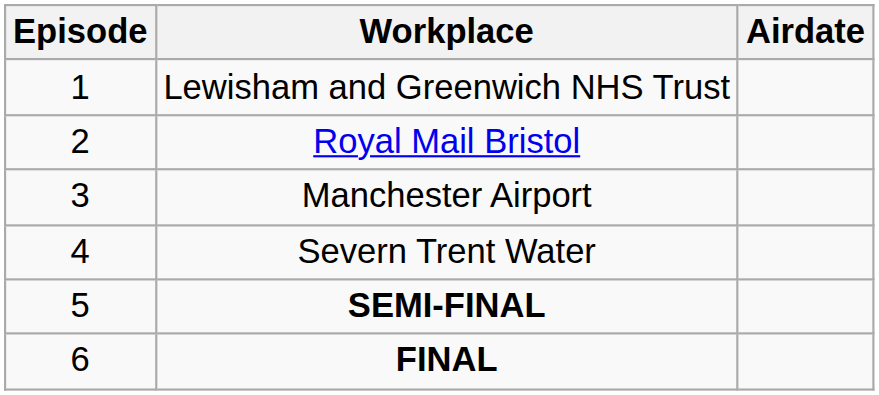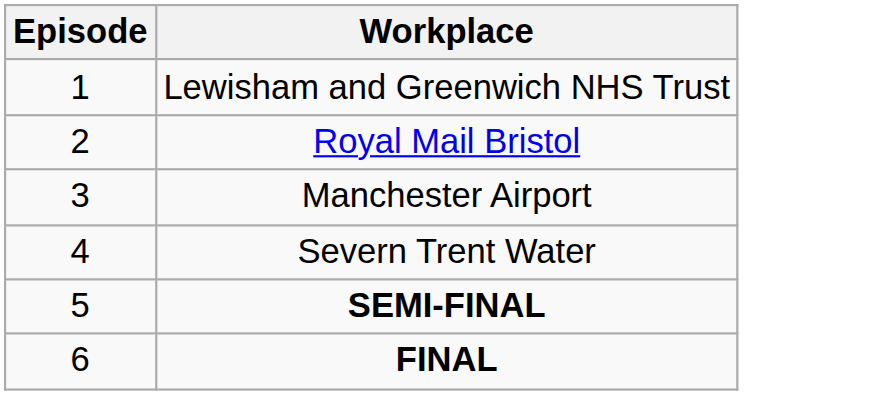 <table class="wikitable" style="text-align:center;">
 <tr>
 <th>Episode</th>
 <th>Workplace</th>
-<th>Airdate</th>
 </tr>
 <tr>
 <td>1</td>
 <td>Lewisham and Greenwich NHS Trust </td>
-<td></td>
 </tr>
 <tr>
 <td>2</td>
 <td><a href='#'>Royal Mail Bristol</a></td>
-<td></td>
 </tr>
 <tr>
 <td>3</td>
 <td>Manchester Airport </td>
-<td></td>
 </tr>
 <tr>
 <td>4</td>
 <td>Severn Trent Water </td>
-<td></td>
 </tr>
 <tr>
 <td>5</td>
 <td><strong>SEMI-FINAL</strong></td>
-<td></td>
 </tr>
 <tr>
 <td>6</td>
 <td><strong>FINAL</strong></td>
-<td></td>
 </tr>
 </table>
